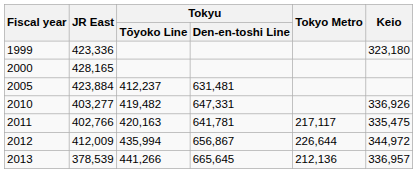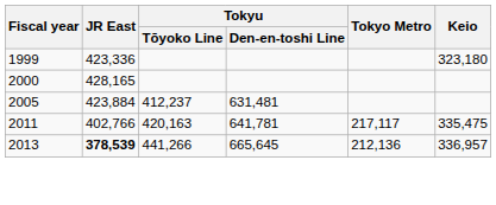 <table class="wikitable">
 <tr>
 <th rowspan="2">Fiscal year</th>
 <th rowspan="2">JR East</th>
 <th colspan="2">Tokyu</th>
 <th rowspan="2">Tokyo Metro</th>
 <th rowspan="2">Keio</th>
 </tr>
 <tr>
 <th>Tōyoko Line</th>
 <th>Den-en-toshi Line</th>
 </tr>
 <tr>
 <td>1999</td>
 <td>423,336</td>
 <td></td>
 <td></td>
 <td></td>
 <td>323,180</td>
 </tr>
 <tr>
 <td>2000</td>
 <td>428,165</td>
 <td></td>
 <td></td>
 <td></td>
 <td></td>
 </tr>
 <tr>
 <td>2005</td>
 <td>423,884</td>
 <td>412,237</td>
 <td>631,481</td>
 <td></td>
 <td></td>
 </tr>
 <tr>
-<td>2010</td>
-<td>403,277</td>
-<td>419,482</td>
-<td>647,331</td>
-<td></td>
-<td>336,926</td>
-</tr>
-<tr>
 <td>2011</td>
 <td>402,766</td>
 <td>420,163</td>
 <td>641,781</td>
 <td>217,117</td>
 <td>335,475</td>
 </tr>
 <tr>
-<td>2012</td>
-<td>412,009</td>
-<td>435,994</td>
-<td>656,867</td>
-<td>226,644</td>
-<td>344,972</td>
-</tr>
-<tr>
 <td>2013</td>
-<td>378,539</td>
+<td><strong>378,539</strong></td>
 <td>441,266</td>
 <td>665,645</td>
 <td>212,136</td>
 <td>336,957</td>
 </tr>
 </table>
